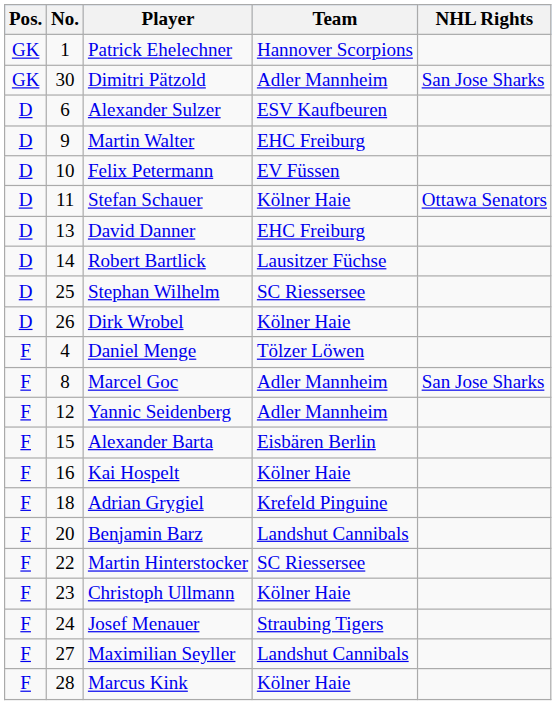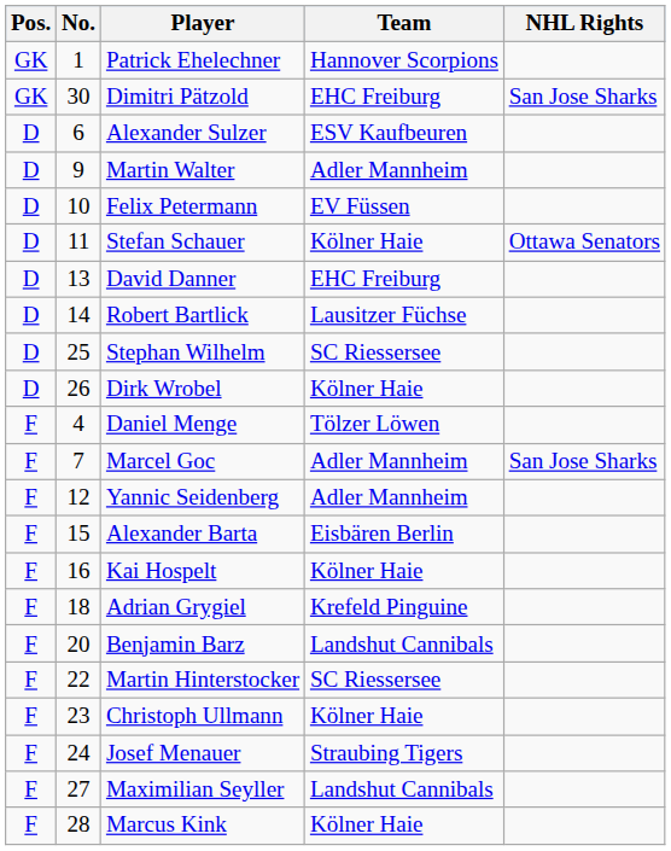 <table class="wikitable sortable">
 <tr style="background:#aad0ff;">
 <th>Pos.</th>
 <th>No.</th>
 <th>Player</th>
 <th>Team</th>
 <th>NHL Rights</th>
 </tr>
 <tr>
 <td style="text-align:center;"><a href='#'>GK</a></td>
 <td style="text-align:center;">1</td>
 <td><a href='#'>Patrick Ehelechner</a></td>
 <td> <a href='#'>Hannover Scorpions</a></td>
 <td></td>
 </tr>
 <tr>
 <td style="text-align:center;"><a href='#'>GK</a></td>
 <td style="text-align:center;">30</td>
 <td><a href='#'>Dimitri Pätzold</a></td>
-<td> <a href='#'>Adler Mannheim</a></td>
+<td> <a href='#'>EHC Freiburg</a></td>
 <td><a href='#'>San Jose Sharks</a></td>
 </tr>
 <tr>
 <td style="text-align:center;"><a href='#'>D</a></td>
 <td style="text-align:center;">6</td>
 <td><a href='#'>Alexander Sulzer</a></td>
 <td> <a href='#'>ESV Kaufbeuren</a></td>
 <td></td>
 </tr>
 <tr>
 <td style="text-align:center;"><a href='#'>D</a></td>
 <td style="text-align:center;">9</td>
 <td><a href='#'>Martin Walter</a></td>
-<td> <a href='#'>EHC Freiburg</a></td>
+<td> <a href='#'>Adler Mannheim</a></td>
 <td></td>
 </tr>
 <tr>
 <td style="text-align:center;"><a href='#'>D</a></td>
 <td style="text-align:center;">10</td>
 <td><a href='#'>Felix Petermann</a></td>
 <td> <a href='#'>EV Füssen</a></td>
 <td></td>
 </tr>
 <tr>
 <td style="text-align:center;"><a href='#'>D</a></td>
 <td style="text-align:center;">11</td>
 <td><a href='#'>Stefan Schauer</a></td>
 <td> <a href='#'>Kölner Haie</a></td>
 <td><a href='#'>Ottawa Senators</a></td>
 </tr>
 <tr>
 <td style="text-align:center;"><a href='#'>D</a></td>
 <td style="text-align:center;">13</td>
 <td><a href='#'>David Danner</a></td>
 <td> <a href='#'>EHC Freiburg</a></td>
 <td></td>
 </tr>
 <tr>
 <td style="text-align:center;"><a href='#'>D</a></td>
 <td style="text-align:center;">14</td>
 <td><a href='#'>Robert Bartlick</a></td>
 <td> <a href='#'>Lausitzer Füchse</a></td>
 <td></td>
 </tr>
 <tr>
 <td style="text-align:center;"><a href='#'>D</a></td>
 <td style="text-align:center;">25</td>
 <td><a href='#'>Stephan Wilhelm</a></td>
 <td> <a href='#'>SC Riessersee</a></td>
 <td></td>
 </tr>
 <tr>
 <td style="text-align:center;"><a href='#'>D</a></td>
 <td style="text-align:center;">26</td>
 <td><a href='#'>Dirk Wrobel</a></td>
 <td> <a href='#'>Kölner Haie</a></td>
 <td></td>
 </tr>
 <tr>
 <td style="text-align:center;"><a href='#'>F</a></td>
 <td style="text-align:center;">4</td>
 <td><a href='#'>Daniel Menge</a></td>
 <td> <a href='#'>Tölzer Löwen</a></td>
 <td></td>
 </tr>
 <tr>
 <td style="text-align:center;"><a href='#'>F</a></td>
-<td style="text-align:center;">8</td>
+<td style="text-align:center;">7</td>
 <td><a href='#'>Marcel Goc</a></td>
 <td> <a href='#'>Adler Mannheim</a></td>
 <td><a href='#'>San Jose Sharks</a></td>
 </tr>
 <tr>
 <td style="text-align:center;"><a href='#'>F</a></td>
 <td style="text-align:center;">12</td>
 <td><a href='#'>Yannic Seidenberg</a></td>
 <td> <a href='#'>Adler Mannheim</a></td>
 <td></td>
 </tr>
 <tr>
 <td style="text-align:center;"><a href='#'>F</a></td>
 <td style="text-align:center;">15</td>
 <td><a href='#'>Alexander Barta</a></td>
 <td> <a href='#'>Eisbären Berlin</a></td>
 <td></td>
 </tr>
 <tr>
 <td style="text-align:center;"><a href='#'>F</a></td>
 <td style="text-align:center;">16</td>
 <td><a href='#'>Kai Hospelt</a></td>
 <td> <a href='#'>Kölner Haie</a></td>
 <td></td>
 </tr>
 <tr>
 <td style="text-align:center;"><a href='#'>F</a></td>
 <td style="text-align:center;">18</td>
 <td><a href='#'>Adrian Grygiel</a></td>
 <td> <a href='#'>Krefeld Pinguine</a></td>
 <td></td>
 </tr>
 <tr>
 <td style="text-align:center;"><a href='#'>F</a></td>
 <td style="text-align:center;">20</td>
 <td><a href='#'>Benjamin Barz</a></td>
 <td> <a href='#'>Landshut Cannibals</a></td>
 <td></td>
 </tr>
 <tr>
 <td style="text-align:center;"><a href='#'>F</a></td>
 <td style="text-align:center;">22</td>
 <td><a href='#'>Martin Hinterstocker</a></td>
 <td> <a href='#'>SC Riessersee</a></td>
 <td></td>
 </tr>
 <tr>
 <td style="text-align:center;"><a href='#'>F</a></td>
 <td style="text-align:center;">23</td>
 <td><a href='#'>Christoph Ullmann</a></td>
 <td> <a href='#'>Kölner Haie</a></td>
 <td></td>
 </tr>
 <tr>
 <td style="text-align:center;"><a href='#'>F</a></td>
 <td style="text-align:center;">24</td>
 <td><a href='#'>Josef Menauer</a></td>
 <td> <a href='#'>Straubing Tigers</a></td>
 <td></td>
 </tr>
 <tr>
 <td style="text-align:center;"><a href='#'>F</a></td>
 <td style="text-align:center;">27</td>
 <td><a href='#'>Maximilian Seyller</a></td>
 <td> <a href='#'>Landshut Cannibals</a></td>
 <td></td>
 </tr>
 <tr>
 <td style="text-align:center;"><a href='#'>F</a></td>
 <td style="text-align:center;">28</td>
 <td><a href='#'>Marcus Kink</a></td>
 <td> <a href='#'>Kölner Haie</a></td>
 <td></td>
 </tr>
 </table>
